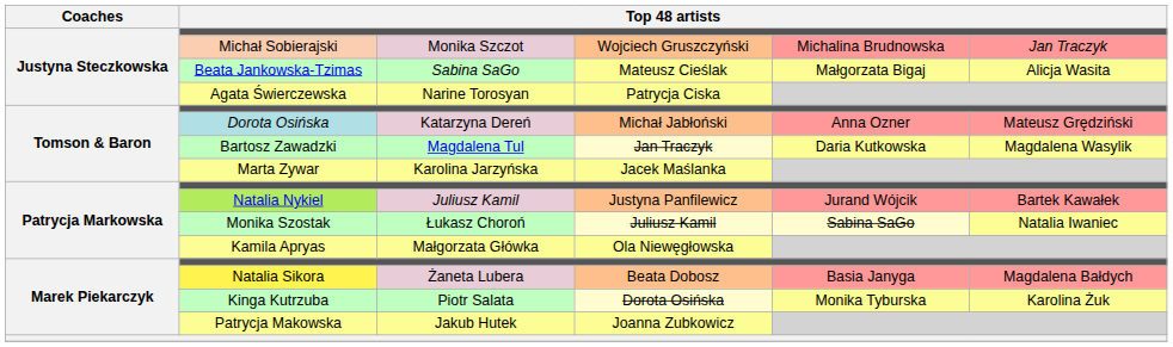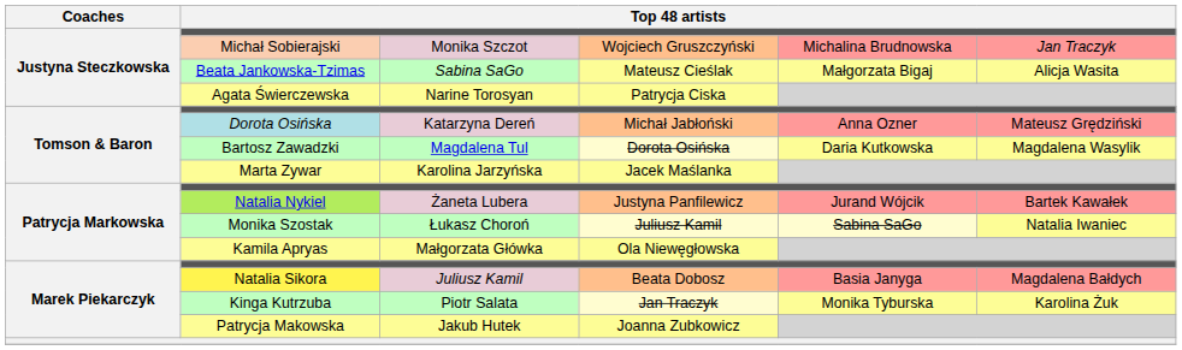 <table class="wikitable" style="text-align:center; width:100%;">
 <tr>
 <th width="15%">Coaches</th>
 <th width="85%" colspan="5">Top 48 artists</th>
 </tr>
 <tr>
 <th rowspan="4">Justyna Steczkowska</th>
 <td colspan="5" style="background:#555555;"></td>
 </tr>
 <tr>
 <td width="17%" style="background:#FBCEB1;">Michał Sobierajski</td>
 <td width="17%" style="background:#E8CCD7;">Monika Szczot</td>
 <td style="background:#ffbf8c;">Wojciech Gruszczyński</td>
 <td width="17%" style="background:#FF9999;">Michalina Brudnowska</td>
 <td style="background:#FF9999;"><em>Jan Traczyk</em></td>
 </tr>
 <tr>
 <td style="background:#BFFFC0;"><a href='#'>Beata Jankowska-Tzimas</a></td>
 <td style="background:#BFFFC0;"><em>Sabina SaGo</em></td>
 <td style="background:#FDFD96;">Mateusz Cieślak</td>
 <td style="background:#FDFD96;">Małgorzata Bigaj</td>
 <td style="background:#FDFD96;">Alicja Wasita</td>
 </tr>
 <tr>
 <td style="background:#FDFD96;">Agata Świerczewska</td>
 <td style="background:#FDFD96;">Narine Torosyan</td>
 <td style="background:#FDFD96;">Patrycja Ciska</td>
 <td style="background:lightgrey;" colspan="2"></td>
 </tr>
 <tr>
 <th rowspan="4">Tomson & Baron</th>
 <td colspan="5" style="background:#555555;"></td>
 </tr>
 <tr>
 <td style="background:#B0E0E6;"><em>Dorota Osińska</em></td>
 <td style="background:#E8CCD7;">Katarzyna Dereń</td>
 <td style="background:#ffbf8c;">Michał Jabłoński</td>
 <td style="background:#FF9999;">Anna Ozner</td>
 <td style="background:#FF9999;">Mateusz Grędziński</td>
 </tr>
 <tr>
 <td style="background:#BFFFC0;">Bartosz Zawadzki</td>
 <td style="background:#BFFFC0;"><a href='#'>Magdalena Tul</a></td>
-<td style="background:#FFFDD0;"><s>Jan Traczyk</s></td>
+<td style="background:#FFFDD0;"><s>Dorota Osińska</s></td>
 <td style="background:#FDFD96;">Daria Kutkowska</td>
 <td style="background:#FDFD96;">Magdalena Wasylik</td>
 </tr>
 <tr>
 <td style="background:#FDFD96;">Marta Zywar</td>
 <td style="background:#FDFD96;">Karolina Jarzyńska</td>
 <td style="background:#FDFD96;">Jacek Maślanka</td>
 <td style="background:lightgrey;" colspan="2"></td>
 </tr>
 <tr>
 <th rowspan="4">Patrycja Markowska</th>
 <td colspan="5" style="background:#555555;"></td>
 </tr>
 <tr>
 <td style="background:#B2EC5D;"><a href='#'>Natalia Nykiel</a></td>
-<td style="background:#E8CCD7;"><em>Juliusz Kamil</em></td>
+<td style="background:#E8CCD7;">Żaneta Lubera</td>
 <td style="background:#ffbf8c;">Justyna Panfilewicz</td>
 <td style="background:#FF9999;">Jurand Wójcik</td>
 <td width="17%" style="background:#FF9999;">Bartek Kawałek</td>
 </tr>
 <tr>
 <td style="background:#BFFFC0;">Monika Szostak</td>
 <td style="background:#BFFFC0;">Łukasz Choroń</td>
 <td style="background:#FFFDD0;"><s>Juliusz Kamil</s></td>
 <td style="background:#FFFDD0;"><s>Sabina SaGo</s></td>
 <td style="background:#FDFD96;">Natalia Iwaniec</td>
 </tr>
 <tr>
 <td style="background:#FDFD96;">Kamila Apryas</td>
 <td style="background:#FDFD96;">Małgorzata Główka</td>
 <td style="background:#FDFD96;">Ola Niewęgłowska</td>
 <td style="background:lightgrey;" colspan="2"></td>
 </tr>
 <tr>
 <th rowspan="4">Marek Piekarczyk</th>
 <td colspan="5" style="background:#555555;"></td>
 </tr>
 <tr>
 <td style="background:#FFF44F;">Natalia Sikora</td>
-<td style="background:#E8CCD7;">Żaneta Lubera</td>
+<td style="background:#E8CCD7;"><em>Juliusz Kamil</em></td>
 <td width="17%" style="background:#ffbf8c;">Beata Dobosz</td>
 <td style="background:#FF9999;">Basia Janyga</td>
 <td style="background:#FF9999;">Magdalena Bałdych</td>
 </tr>
 <tr>
 <td style="background:#BFFFC0;">Kinga Kutrzuba</td>
 <td style="background:#BFFFC0;">Piotr Salata</td>
-<td style="background:#FFFDD0;"><s>Dorota Osińska</s></td>
+<td style="background:#FFFDD0;"><s>Jan Traczyk</s></td>
 <td style="background:#FDFD96;">Monika Tyburska</td>
 <td style="background:#FDFD96;">Karolina Żuk</td>
 </tr>
 <tr>
 <td style="background:#FDFD96;">Patrycja Makowska</td>
 <td style="background:#FDFD96;">Jakub Hutek</td>
 <td style="background:#FDFD96;">Joanna Zubkowicz</td>
 <td style="background:lightgrey;" colspan="2"></td>
 </tr>
 <tr>
 <th style="font-size:90%; line-height:12px;" colspan="6"><small></small></th>
 </tr>
 <tr>
 </tr>
 </table>
